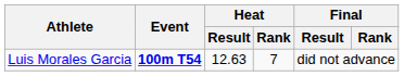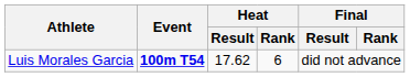 <table class="wikitable">
 <tr>
 <th rowspan="2">Athlete</th>
 <th rowspan="2">Event</th>
 <th colspan="2">Heat</th>
 <th colspan="2">Final</th>
 </tr>
 <tr>
 <th>Result</th>
 <th>Rank</th>
 <th>Result</th>
 <th>Rank</th>
 </tr>
 <tr align=center>
 <td align=left><a href='#'>Luis Morales Garcia</a></td>
 <td align=left><strong><a href='#'>100m T54</a></strong></td>
-<td>12.63</td>
-<td>7</td>
+<td>17.62</td>
+<td>6</td>
 <td colspan=2>did not advance</td>
 </tr>
 </table>
